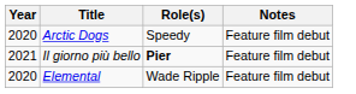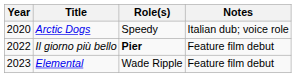 <table class="wikitable plainrowheaders sortable">
 <tr>
 <th scope="col">Year</th>
 <th scope="col">Title</th>
 <th scope="col">Role(s)</th>
 <th scope="col" class="unsortable">Notes</th>
 </tr>
 <tr>
 <td>2020</td>
 <td><em><a href='#'>Arctic Dogs</a></em></td>
 <td>Speedy</td>
-<td>Feature film debut</td>
+<td>Italian dub; voice role</td>
 </tr>
 <tr>
-<td>2021</td>
+<td>2022</td>
 <td><em>Il giorno più bello</em></td>
 <td><strong>Pier</strong></td>
 <td>Feature film debut</td>
 </tr>
 <tr>
-<td>2020</td>
+<td>2023</td>
 <td><em><a href='#'>Elemental</a></em></td>
 <td>Wade Ripple</td>
 <td>Feature film debut</td>
 </tr>
 </table>
